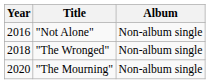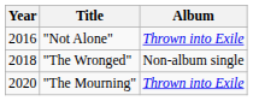 <table class="wikitable">
 <tr>
 <th>Year</th>
 <th>Title</th>
 <th>Album</th>
 </tr>
 <tr>
 <td>2016</td>
 <td>"Not Alone"</td>
-<td>Non-album single</td>
+<td><em><a href='#'>Thrown into Exile</a></em></td>
 </tr>
 <tr>
 <td>2018</td>
 <td>"The Wronged"</td>
 <td>Non-album single</td>
 </tr>
 <tr>
 <td>2020</td>
 <td>"The Mourning"</td>
-<td>Non-album single</td>
+<td><em><a href='#'>Thrown into Exile</a></em></td>
 </tr>
 </table>
